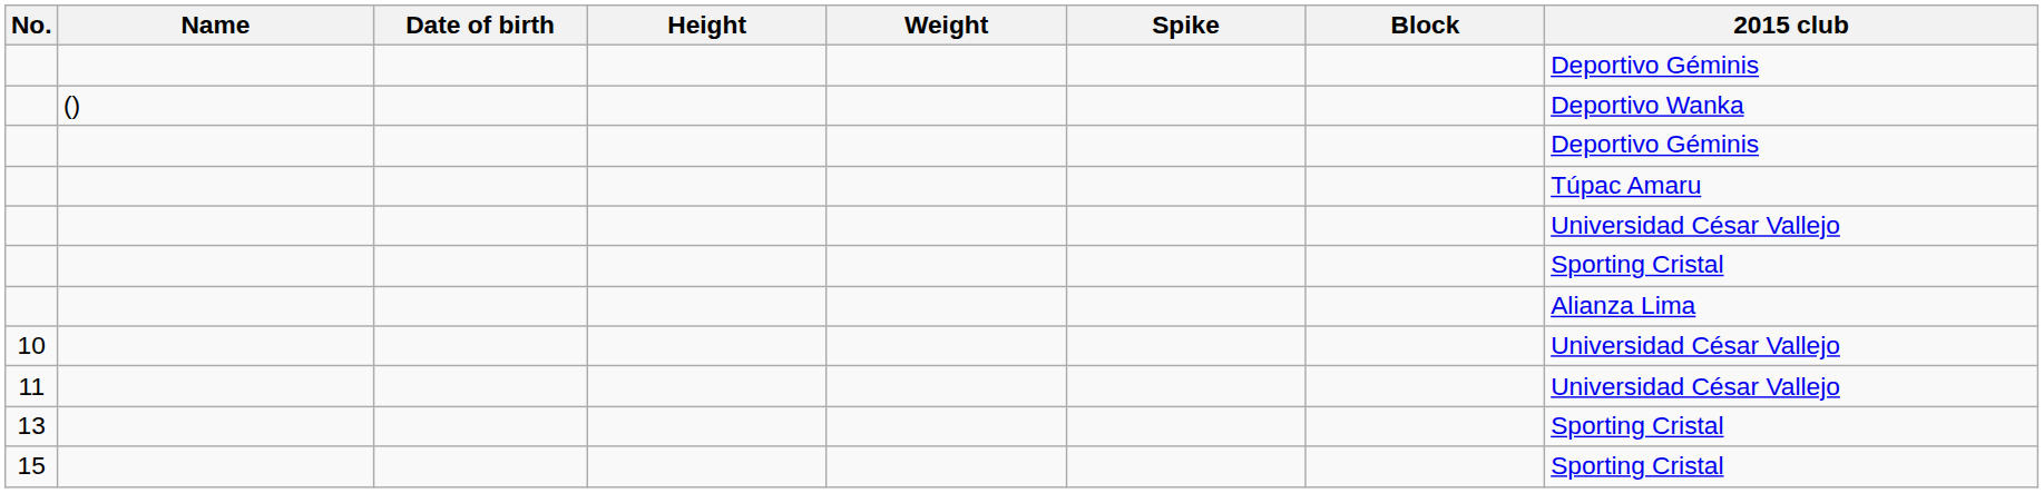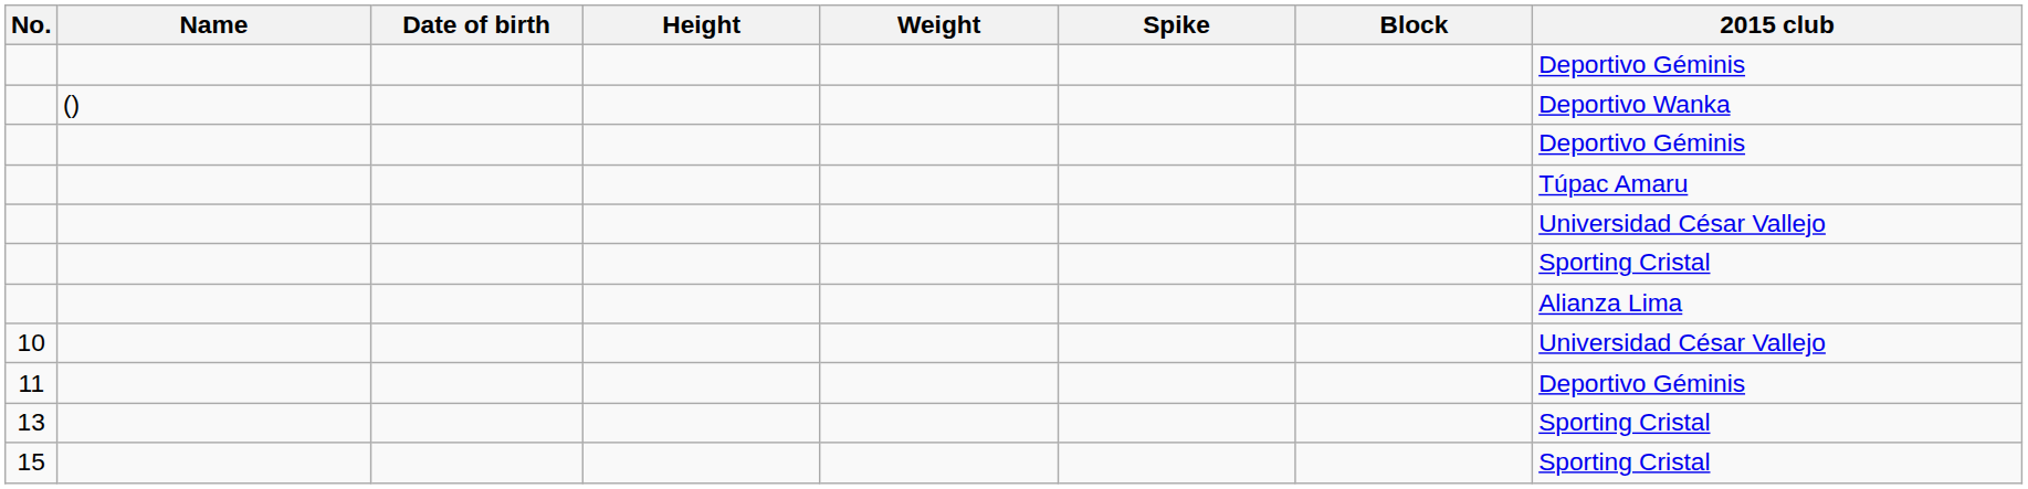 <table class="wikitable sortable" style="font-size:100%; text-align:center;">
 <tr>
 <th>No.</th>
 <th style="width:12em">Name</th>
 <th style="width:8em">Date of birth</th>
 <th style="width:9em">Height</th>
 <th style="width:9em">Weight</th>
 <th style="width:9em">Spike</th>
 <th style="width:9em">Block</th>
 <th style="width:19em">2015 club</th>
 </tr>
 <tr>
 <td></td>
 <td align=left></td>
 <td align=right></td>
 <td></td>
 <td></td>
 <td></td>
 <td></td>
 <td align=left> <a href='#'>Deportivo Géminis</a></td>
 </tr>
 <tr>
 <td></td>
 <td align=left> ()</td>
 <td align=right></td>
 <td></td>
 <td></td>
 <td></td>
 <td></td>
 <td align=left> <a href='#'>Deportivo Wanka</a></td>
 </tr>
 <tr>
 <td></td>
 <td align=left></td>
 <td align=right></td>
 <td></td>
 <td></td>
 <td></td>
 <td></td>
 <td align=left> <a href='#'>Deportivo Géminis</a></td>
 </tr>
 <tr>
 <td></td>
 <td align=left></td>
 <td align=right></td>
 <td></td>
 <td></td>
 <td></td>
 <td></td>
 <td align=left> <a href='#'>Túpac Amaru</a></td>
 </tr>
 <tr>
 <td></td>
 <td align=left></td>
 <td align=right></td>
 <td></td>
 <td></td>
 <td></td>
 <td></td>
 <td align=left> <a href='#'>Universidad César Vallejo</a></td>
 </tr>
 <tr>
 <td></td>
 <td align=left></td>
 <td align=right></td>
 <td></td>
 <td></td>
 <td></td>
 <td></td>
 <td align=left> <a href='#'>Sporting Cristal</a></td>
 </tr>
 <tr>
 <td></td>
 <td align=left></td>
 <td align=right></td>
 <td></td>
 <td></td>
 <td></td>
 <td></td>
 <td align=left> <a href='#'>Alianza Lima</a></td>
 </tr>
 <tr>
 <td>10</td>
 <td align=left></td>
 <td align=right></td>
 <td></td>
 <td></td>
 <td></td>
 <td></td>
 <td align=left> <a href='#'>Universidad César Vallejo</a></td>
 </tr>
 <tr>
 <td>11</td>
 <td align=left></td>
 <td align=right></td>
 <td></td>
 <td></td>
 <td></td>
 <td></td>
-<td align=left> <a href='#'>Universidad César Vallejo</a></td>
+<td align=left> <a href='#'>Deportivo Géminis</a></td>
 </tr>
 <tr>
 <td>13</td>
 <td align=left></td>
 <td align=right></td>
 <td></td>
 <td></td>
 <td></td>
 <td></td>
 <td align=left> <a href='#'>Sporting Cristal</a></td>
 </tr>
 <tr>
 <td>15</td>
 <td align=left></td>
 <td align=right></td>
 <td></td>
 <td></td>
 <td></td>
 <td></td>
 <td align=left> <a href='#'>Sporting Cristal</a></td>
 </tr>
 </table>
